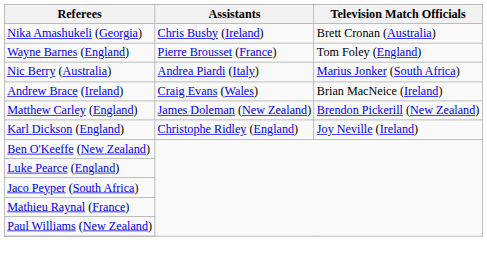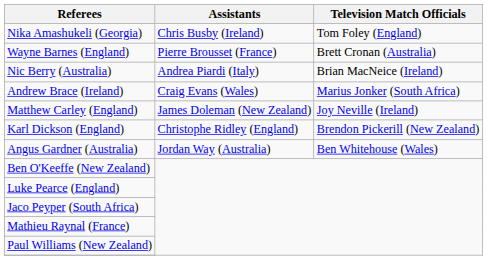 <table class="wikitable">
 <tr>
 <th>Referees</th>
 <th>Assistants</th>
 <th>Television Match Officials</th>
 </tr>
 <tr>
 <td> <a href='#'>Nika Amashukeli</a> (<a href='#'>Georgia</a>)</td>
 <td> <a href='#'>Chris Busby</a>  (<a href='#'>Ireland</a>)</td>
-<td> Brett Cronan (<a href='#'>Australia</a>)</td>
+<td> Tom Foley (<a href='#'>England</a>)</td>
 </tr>
 <tr>
 <td> <a href='#'>Wayne Barnes</a> (<a href='#'>England</a>)</td>
 <td> <a href='#'>Pierre Brousset</a> (<a href='#'>France</a>)</td>
-<td> Tom Foley (<a href='#'>England</a>)</td>
+<td> Brett Cronan (<a href='#'>Australia</a>)</td>
 </tr>
 <tr>
 <td> <a href='#'>Nic Berry</a> (<a href='#'>Australia</a>)</td>
 <td> <a href='#'>Andrea Piardi</a> (<a href='#'>Italy</a>)</td>
-<td> <a href='#'>Marius Jonker</a> (<a href='#'>South Africa</a>)</td>
+<td> Brian MacNeice (<a href='#'>Ireland</a>)</td>
 </tr>
 <tr>
 <td> <a href='#'>Andrew Brace</a> (<a href='#'>Ireland</a>)</td>
 <td> <a href='#'>Craig Evans</a> (<a href='#'>Wales</a>)</td>
-<td> Brian MacNeice (<a href='#'>Ireland</a>)</td>
+<td> <a href='#'>Marius Jonker</a> (<a href='#'>South Africa</a>)</td>
 </tr>
 <tr>
 <td> <a href='#'>Matthew Carley</a> (<a href='#'>England</a>)</td>
 <td> <a href='#'>James Doleman</a> (<a href='#'>New Zealand</a>)</td>
-<td> <a href='#'>Brendon Pickerill</a> (<a href='#'>New Zealand</a>)</td>
+<td> <a href='#'>Joy Neville</a> (<a href='#'>Ireland</a>)</td>
 </tr>
 <tr>
 <td> <a href='#'>Karl Dickson</a> (<a href='#'>England</a>)</td>
 <td> <a href='#'>Christophe Ridley</a> (<a href='#'>England</a>)</td>
-<td> <a href='#'>Joy Neville</a> (<a href='#'>Ireland</a>)</td>
+<td> <a href='#'>Brendon Pickerill</a> (<a href='#'>New Zealand</a>)</td>
+</tr>
+<tr>
+<td> <a href='#'>Angus Gardner</a> (<a href='#'>Australia</a>)</td>
+<td> <a href='#'>Jordan Way</a> (<a href='#'>Australia</a>)</td>
+<td> <a href='#'>Ben Whitehouse</a> (<a href='#'>Wales</a>)</td>
 </tr>
 <tr>
 <td> <a href='#'>Ben O'Keeffe</a> (<a href='#'>New Zealand</a>)</td>
 </tr>
 <tr>
 <td> <a href='#'>Luke Pearce</a> (<a href='#'>England</a>)</td>
 </tr>
 <tr>
 <td> <a href='#'>Jaco Peyper</a> (<a href='#'>South Africa</a>)</td>
 </tr>
 <tr>
 <td> <a href='#'>Mathieu Raynal</a> (<a href='#'>France</a>)</td>
 </tr>
 <tr>
 <td> <a href='#'>Paul Williams</a> (<a href='#'>New Zealand</a>)</td>
 </tr>
 <tr>
 </tr>
 </table>
